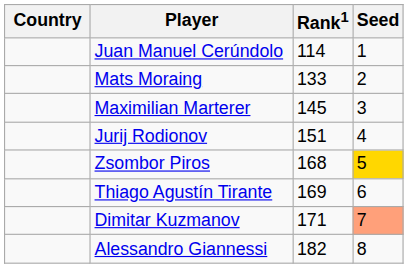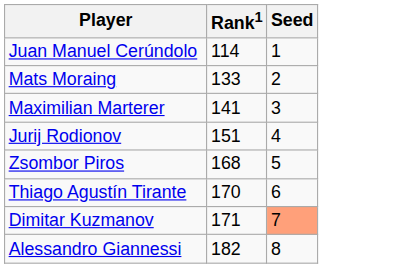 <table class="sortable wikitable">
 <tr>
-<th width="70">Country</th>
 <th width="175">Player</th>
 <th>Rank<sup>1</sup></th>
 <th>Seed</th>
 </tr>
 <tr>
-<td></td>
 <td><a href='#'>Juan Manuel Cerúndolo</a></td>
 <td>114</td>
 <td>1</td>
 </tr>
 <tr>
-<td></td>
 <td><a href='#'>Mats Moraing</a></td>
 <td>133</td>
 <td>2</td>
 </tr>
 <tr>
-<td></td>
 <td><a href='#'>Maximilian Marterer</a></td>
-<td>145</td>
+<td>141</td>
 <td>3</td>
 </tr>
 <tr>
-<td></td>
 <td><a href='#'>Jurij Rodionov</a></td>
 <td>151</td>
 <td>4</td>
 </tr>
 <tr>
-<td></td>
 <td><a href='#'>Zsombor Piros</a></td>
 <td>168</td>
-<td style="background: gold;">5</td>
+<td>5</td>
 </tr>
 <tr>
-<td></td>
 <td><a href='#'>Thiago Agustín Tirante</a></td>
-<td>169</td>
+<td>170</td>
 <td>6</td>
 </tr>
 <tr>
-<td></td>
 <td><a href='#'>Dimitar Kuzmanov</a></td>
 <td>171</td>
 <td style="background: lightsalmon;">7</td>
 </tr>
 <tr>
-<td></td>
 <td><a href='#'>Alessandro Giannessi</a></td>
 <td>182</td>
 <td>8</td>
 </tr>
 </table>
